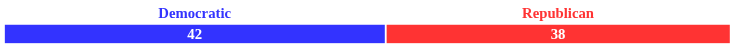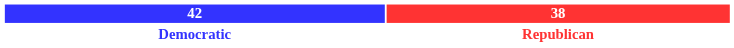 <table style="width:50%">
 <tr>
 <td colspan="2" scope="row" style="text-align:center"></td>
 </tr>
 <tr>
+<td scope="row" style="background:#33F; width:52.5%; text-align:center; color:white"><strong>42</strong></td>
+<td style="background:#F33; width:47.5%; text-align:center; color:white"><strong>38</strong></td>
+</tr>
+<tr>
 <td scope="row" style="text-align:center; color:#33F"><strong>Democratic</strong></td>
 <td style="text-align:center; color:#F33"><strong>Republican</strong></td>
 </tr>
-<tr>
-<td scope="row" style="background:#33F; width:52.5%; text-align:center; color:white"><strong>42</strong></td>
-<td style="background:#F33; width:47.5%; text-align:center; color:white"><strong>38</strong></td>
-</tr>
 </table>
